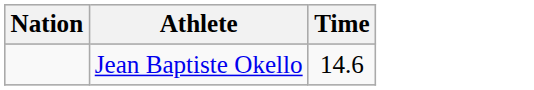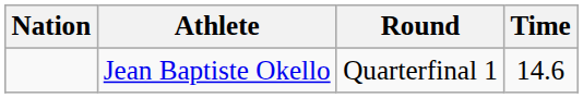 <table class="wikitable sortable" style="text-align:center">
 <tr>
 <th>Nation</th>
 <th>Athlete</th>
+<th>Round</th>
 <th>Time</th>
 </tr>
 <tr>
 <td align=left></td>
 <td align=left><a href='#'>Jean Baptiste Okello</a></td>
+<td>Quarterfinal 1</td>
 <td>14.6</td>
 </tr>
 </table>
